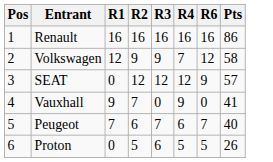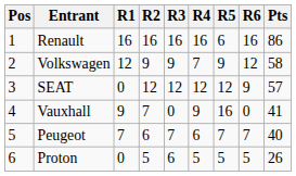 <table class="wikitable">
 <tr>
 <th>Pos</th>
 <th>Entrant</th>
 <th>R1</th>
 <th>R2</th>
 <th>R3</th>
 <th>R4</th>
+<th>R5</th>
 <th>R6</th>
 <th>Pts</th>
 </tr>
 <tr>
 <td>1</td>
 <td>Renault</td>
 <td>16</td>
 <td>16</td>
 <td>16</td>
 <td>16</td>
+<td>6</td>
 <td>16</td>
 <td>86</td>
 </tr>
 <tr>
 <td>2</td>
 <td>Volkswagen</td>
 <td>12</td>
 <td>9</td>
 <td>9</td>
 <td>7</td>
+<td>9</td>
 <td>12</td>
 <td>58</td>
 </tr>
 <tr>
 <td>3</td>
 <td>SEAT</td>
 <td>0</td>
+<td>12</td>
 <td>12</td>
 <td>12</td>
 <td>12</td>
 <td>9</td>
 <td>57</td>
 </tr>
 <tr>
 <td>4</td>
 <td>Vauxhall</td>
 <td>9</td>
 <td>7</td>
 <td>0</td>
 <td>9</td>
+<td>16</td>
 <td>0</td>
 <td>41</td>
 </tr>
 <tr>
 <td>5</td>
 <td>Peugeot</td>
 <td>7</td>
 <td>6</td>
 <td>7</td>
 <td>6</td>
 <td>7</td>
+<td>7</td>
 <td>40</td>
 </tr>
 <tr>
 <td>6</td>
 <td>Proton</td>
 <td>0</td>
 <td>5</td>
 <td>6</td>
 <td>5</td>
 <td>5</td>
+<td>5</td>
 <td>26</td>
 </tr>
 </table>
